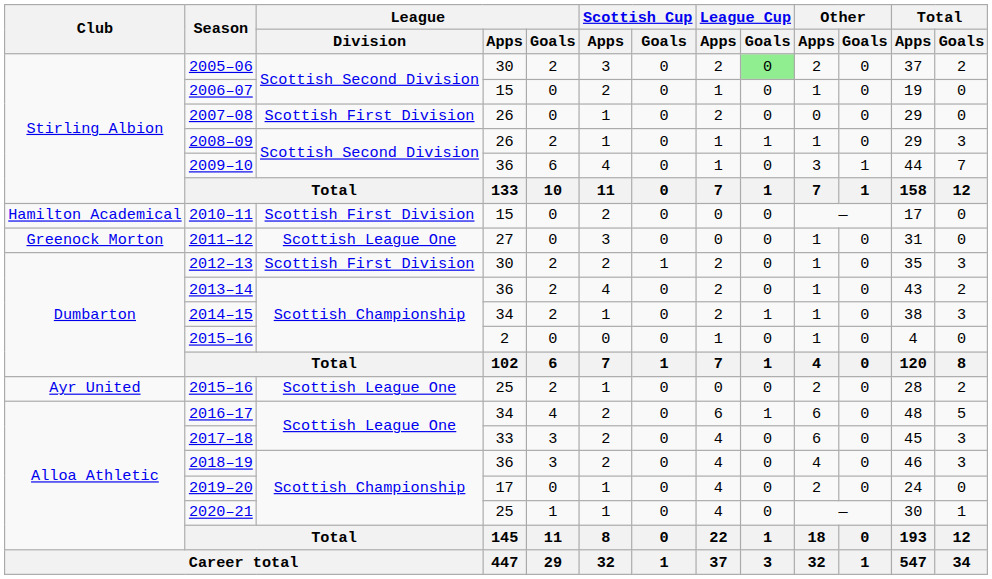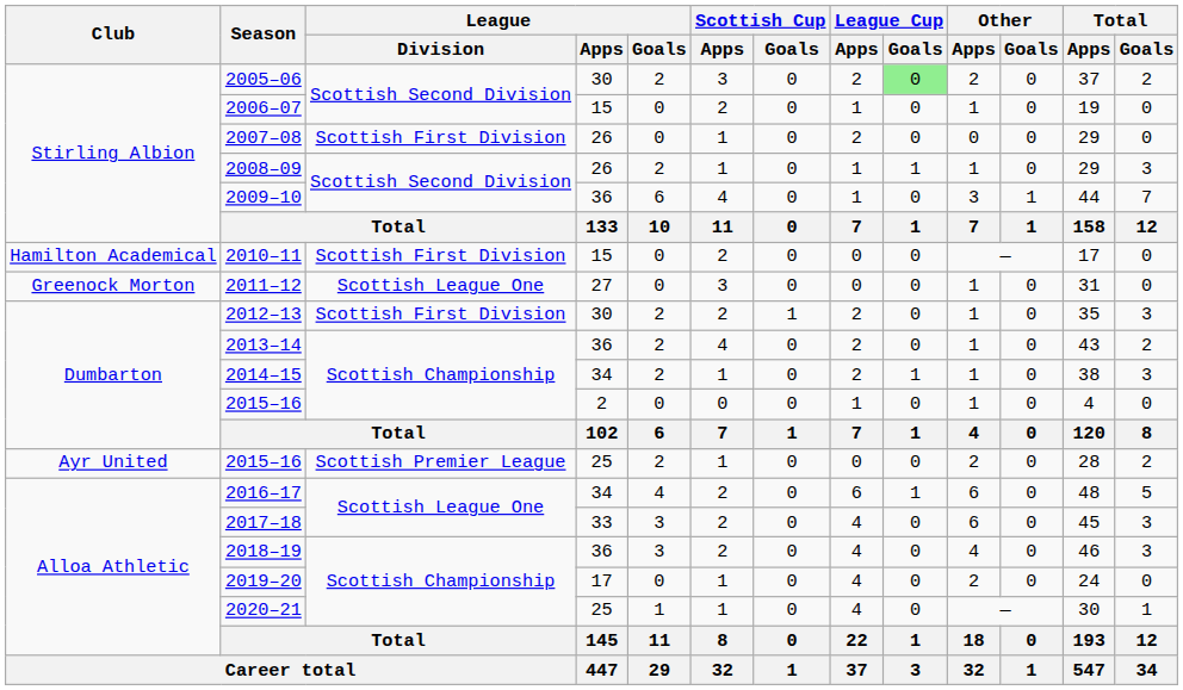 <table class="wikitable" style="text-align:center">
 <tr>
 <th rowspan="2">Club</th>
 <th rowspan="2">Season</th>
 <th colspan="3">League</th>
 <th colspan="2"><a href='#'>Scottish Cup</a></th>
 <th colspan="2"><a href='#'>League Cup</a></th>
 <th colspan="2">Other</th>
 <th colspan="2">Total</th>
 </tr>
 <tr>
 <th>Division</th>
 <th>Apps</th>
 <th>Goals</th>
 <th>Apps</th>
 <th>Goals</th>
 <th>Apps</th>
 <th>Goals</th>
 <th>Apps</th>
 <th>Goals</th>
 <th>Apps</th>
 <th>Goals</th>
 </tr>
 <tr>
 <td rowspan="6"><a href='#'>Stirling Albion</a></td>
 <td><a href='#'>2005–06</a></td>
 <td rowspan="2"><a href='#'>Scottish Second Division</a></td>
 <td>30</td>
 <td>2</td>
 <td>3</td>
 <td>0</td>
 <td>2</td>
 <td style="background: lightgreen;">0</td>
 <td>2</td>
 <td>0</td>
 <td>37</td>
 <td>2</td>
 </tr>
 <tr>
 <td><a href='#'>2006–07</a></td>
 <td>15</td>
 <td>0</td>
 <td>2</td>
 <td>0</td>
 <td>1</td>
 <td>0</td>
 <td>1</td>
 <td>0</td>
 <td>19</td>
 <td>0</td>
 </tr>
 <tr>
 <td><a href='#'>2007–08</a></td>
 <td><a href='#'>Scottish First Division</a></td>
 <td>26</td>
 <td>0</td>
 <td>1</td>
 <td>0</td>
 <td>2</td>
 <td>0</td>
 <td>0</td>
 <td>0</td>
 <td>29</td>
 <td>0</td>
 </tr>
 <tr>
 <td><a href='#'>2008–09</a></td>
 <td rowspan="2"><a href='#'>Scottish Second Division</a></td>
 <td>26</td>
 <td>2</td>
 <td>1</td>
 <td>0</td>
 <td>1</td>
 <td>1</td>
 <td>1</td>
 <td>0</td>
 <td>29</td>
 <td>3</td>
 </tr>
 <tr>
 <td><a href='#'>2009–10</a></td>
 <td>36</td>
 <td>6</td>
 <td>4</td>
 <td>0</td>
 <td>1</td>
 <td>0</td>
 <td>3</td>
 <td>1</td>
 <td>44</td>
 <td>7</td>
 </tr>
 <tr>
 <th colspan="2">Total</th>
 <th>133</th>
 <th>10</th>
 <th>11</th>
 <th>0</th>
 <th>7</th>
 <th>1</th>
 <th>7</th>
 <th>1</th>
 <th>158</th>
 <th>12</th>
 </tr>
 <tr>
 <td><a href='#'>Hamilton Academical</a></td>
 <td><a href='#'>2010–11</a></td>
 <td><a href='#'>Scottish First Division</a></td>
 <td>15</td>
 <td>0</td>
 <td>2</td>
 <td>0</td>
 <td>0</td>
 <td>0</td>
 <td colspan="2">—</td>
 <td>17</td>
 <td>0</td>
 </tr>
 <tr>
 <td><a href='#'>Greenock Morton</a></td>
 <td><a href='#'>2011–12</a></td>
 <td><a href='#'>Scottish League One</a></td>
 <td>27</td>
 <td>0</td>
 <td>3</td>
 <td>0</td>
 <td>0</td>
 <td>0</td>
 <td>1</td>
 <td>0</td>
 <td>31</td>
 <td>0</td>
 </tr>
 <tr>
 <td rowspan="5"><a href='#'>Dumbarton</a></td>
 <td><a href='#'>2012–13</a></td>
 <td><a href='#'>Scottish First Division</a></td>
 <td>30</td>
 <td>2</td>
 <td>2</td>
 <td>1</td>
 <td>2</td>
 <td>0</td>
 <td>1</td>
 <td>0</td>
 <td>35</td>
 <td>3</td>
 </tr>
 <tr>
 <td><a href='#'>2013–14</a></td>
 <td rowspan="3"><a href='#'>Scottish Championship</a></td>
 <td>36</td>
 <td>2</td>
 <td>4</td>
 <td>0</td>
 <td>2</td>
 <td>0</td>
 <td>1</td>
 <td>0</td>
 <td>43</td>
 <td>2</td>
 </tr>
 <tr>
 <td><a href='#'>2014–15</a></td>
 <td>34</td>
 <td>2</td>
 <td>1</td>
 <td>0</td>
 <td>2</td>
 <td>1</td>
 <td>1</td>
 <td>0</td>
 <td>38</td>
 <td>3</td>
 </tr>
 <tr>
 <td><a href='#'>2015–16</a></td>
 <td>2</td>
 <td>0</td>
 <td>0</td>
 <td>0</td>
 <td>1</td>
 <td>0</td>
 <td>1</td>
 <td>0</td>
 <td>4</td>
 <td>0</td>
 </tr>
 <tr>
 <th colspan="2">Total</th>
 <th>102</th>
 <th>6</th>
 <th>7</th>
 <th>1</th>
 <th>7</th>
 <th>1</th>
 <th>4</th>
 <th>0</th>
 <th>120</th>
 <th>8</th>
 </tr>
 <tr>
 <td><a href='#'>Ayr United</a></td>
 <td><a href='#'>2015–16</a></td>
-<td><a href='#'>Scottish League One</a></td>
+<td><a href='#'>Scottish Premier League</a></td>
 <td>25</td>
 <td>2</td>
 <td>1</td>
 <td>0</td>
 <td>0</td>
 <td>0</td>
 <td>2</td>
 <td>0</td>
 <td>28</td>
 <td>2</td>
 </tr>
 <tr>
 <td rowspan="6"><a href='#'>Alloa Athletic</a></td>
 <td><a href='#'>2016–17</a></td>
 <td rowspan="2"><a href='#'>Scottish League One</a></td>
 <td>34</td>
 <td>4</td>
 <td>2</td>
 <td>0</td>
 <td>6</td>
 <td>1</td>
 <td>6</td>
 <td>0</td>
 <td>48</td>
 <td>5</td>
 </tr>
 <tr>
 <td><a href='#'>2017–18</a></td>
 <td>33</td>
 <td>3</td>
 <td>2</td>
 <td>0</td>
 <td>4</td>
 <td>0</td>
 <td>6</td>
 <td>0</td>
 <td>45</td>
 <td>3</td>
 </tr>
 <tr>
 <td><a href='#'>2018–19</a></td>
 <td rowspan="3"><a href='#'>Scottish Championship</a></td>
 <td>36</td>
 <td>3</td>
 <td>2</td>
 <td>0</td>
 <td>4</td>
 <td>0</td>
 <td>4</td>
 <td>0</td>
 <td>46</td>
 <td>3</td>
 </tr>
 <tr>
 <td><a href='#'>2019–20</a></td>
 <td>17</td>
 <td>0</td>
 <td>1</td>
 <td>0</td>
 <td>4</td>
 <td>0</td>
 <td>2</td>
 <td>0</td>
 <td>24</td>
 <td>0</td>
 </tr>
 <tr>
 <td><a href='#'>2020–21</a></td>
 <td>25</td>
 <td>1</td>
 <td>1</td>
 <td>0</td>
 <td>4</td>
 <td>0</td>
 <td colspan="2">—</td>
 <td>30</td>
 <td>1</td>
 </tr>
 <tr>
 <th colspan="2">Total</th>
 <th>145</th>
 <th>11</th>
 <th>8</th>
 <th>0</th>
 <th>22</th>
 <th>1</th>
 <th>18</th>
 <th>0</th>
 <th>193</th>
 <th>12</th>
 </tr>
 <tr>
 <th colspan="3">Career total</th>
 <th>447</th>
 <th>29</th>
 <th>32</th>
 <th>1</th>
 <th>37</th>
 <th>3</th>
 <th>32</th>
 <th>1</th>
 <th>547</th>
 <th>34</th>
 </tr>
 </table>
